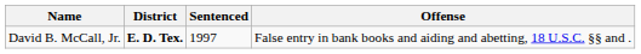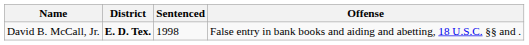 <table class="wikitable">
 <tr>
 <th>Name</th>
 <th>District</th>
 <th>Sentenced</th>
 <th>Offense</th>
 </tr>
 <tr>
 <td>David B. McCall, Jr.</td>
 <td><strong>E. D. Tex.</strong></td>
-<td>1997</td>
+<td>1998</td>
 <td>False entry in bank books and aiding and abetting, <a href='#'>18 U.S.C.</a> §§  and .</td>
 </tr>
 </table>
